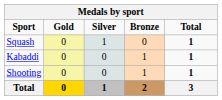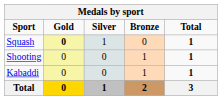 <table class="wikitable sortable"style=text-align:center;">
 <tr style="background:#efefef;">
 <th colspan=5>Medals by sport</th>
 </tr>
 <tr>
 <td><strong>Sport</strong></td>
 <td width=60style="background:gold;"><strong>Gold </strong></td>
 <td width=60style="background:silver;"><strong>Silver </strong></td>
 <td width=60style="background:#c96;"><strong>Bronze </strong></td>
 <td width=80><strong>Total</strong></td>
 </tr>
 <tr>
 <td align=left> <a href='#'>Squash</a></td>
-<td style="background:#F7F6A8;">0</td>
+<td style="background:#F7F6A8;"><strong>0</strong></td>
 <td style="background:#DCE5E5;">1</td>
 <td style="background:#FFDAB9;">0</td>
 <td><strong>1</strong></td>
 </tr>
 <tr>
-<td align=left> <a href='#'>Kabaddi</a></td>
+<td align=left> <a href='#'>Shooting</a></td>
 <td style="background:#F7F6A8;">0</td>
 <td style="background:#DCE5E5;">0</td>
 <td style="background:#FFDAB9;">1</td>
 <td><strong>1</strong></td>
 </tr>
 <tr>
-<td align=left> <a href='#'>Shooting</a></td>
+<td align=left> <a href='#'>Kabaddi</a></td>
 <td style="background:#F7F6A8;">0</td>
 <td style="background:#DCE5E5;">0</td>
 <td style="background:#FFDAB9;">1</td>
 <td><strong>1</strong></td>
 </tr>
 <tr>
 <th>Total</th>
 <th style="background:gold;">0</th>
 <th style="background:silver;">1</th>
 <th style="background:#c96;">2</th>
 <th>3</th>
 </tr>
 </table>
